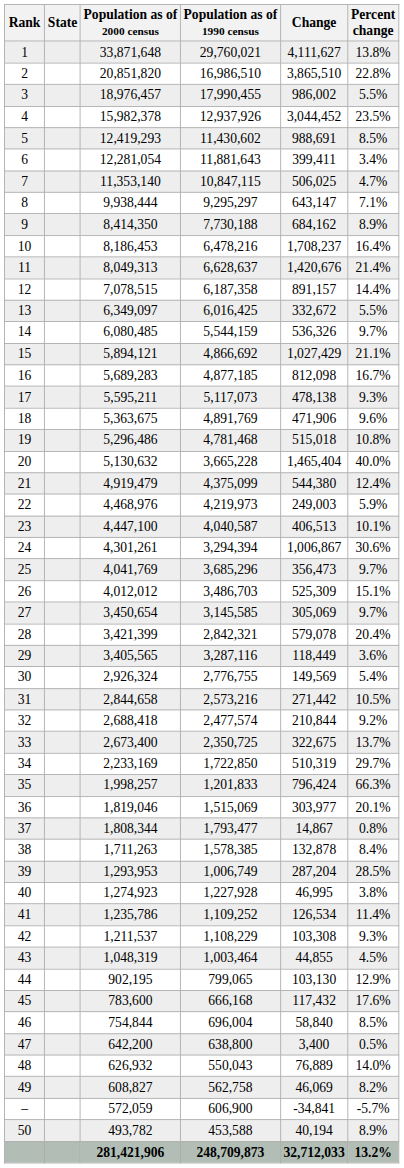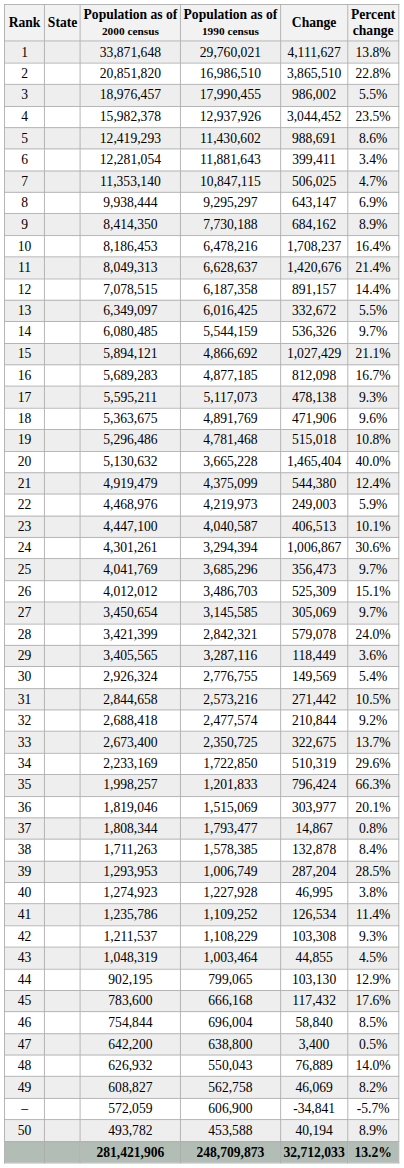 <table class="wikitable sortable" style="text-align: right;">
 <tr>
 <th style="width:40px" style="text-align: center;">Rank</th>
 <th style="text-align: center;">State</th>
 <th style="text-align: center;">Population as of<br><small>2000 census</small></th>
 <th style="text-align: center;">Population as of<br><small>1990 census</small></th>
 <th style="text-align: center;">Change</th>
 <th style="text-align: center;">Percent<br>change</th>
 </tr>
 <tr style="text-align:center; background:#eee;">
 <td>1</td>
 <td align=left><strong></strong></td>
 <td>33,871,648</td>
 <td>29,760,021</td>
 <td> 4,111,627</td>
 <td> 13.8%</td>
 </tr>
 <tr style="text-align:center; background:#fff;">
 <td>2</td>
 <td align=left><strong></strong></td>
 <td>20,851,820</td>
 <td>16,986,510</td>
 <td> 3,865,510</td>
 <td> 22.8%</td>
 </tr>
 <tr style="text-align:center; background:#eee;">
 <td>3</td>
 <td align=left><strong></strong></td>
 <td>18,976,457</td>
 <td>17,990,455</td>
 <td> 986,002</td>
 <td> 5.5%</td>
 </tr>
 <tr style="text-align:center; background:#fff;">
 <td>4</td>
 <td align=left><strong></strong></td>
 <td>15,982,378</td>
 <td>12,937,926</td>
 <td> 3,044,452</td>
 <td> 23.5%</td>
 </tr>
 <tr style="text-align:center; background:#eee;">
 <td>5</td>
 <td align=left><strong></strong></td>
 <td>12,419,293</td>
 <td>11,430,602</td>
 <td> 988,691</td>
-<td> 8.5%</td>
+<td> 8.6%</td>
 </tr>
 <tr style="text-align:center; background:#fff;">
 <td>6</td>
 <td align=left><strong></strong></td>
 <td>12,281,054</td>
 <td>11,881,643</td>
 <td> 399,411</td>
 <td> 3.4%</td>
 </tr>
 <tr style="text-align:center; background:#eee;">
 <td>7</td>
 <td align=left><strong></strong></td>
 <td>11,353,140</td>
 <td>10,847,115</td>
 <td> 506,025</td>
 <td> 4.7%</td>
 </tr>
 <tr style="text-align:center; background:#fff;">
 <td>8</td>
 <td align=left><strong></strong></td>
 <td>9,938,444</td>
 <td>9,295,297</td>
 <td> 643,147</td>
-<td> 7.1%</td>
+<td> 6.9%</td>
 </tr>
 <tr style="text-align:center; background:#eee;">
 <td>9</td>
 <td align=left><strong></strong></td>
 <td>8,414,350</td>
 <td>7,730,188</td>
 <td> 684,162</td>
 <td> 8.9%</td>
 </tr>
 <tr style="text-align:center; background:#fff;">
 <td>10</td>
 <td align=left><strong></strong></td>
 <td>8,186,453</td>
 <td>6,478,216</td>
 <td> 1,708,237</td>
 <td> 16.4%</td>
 </tr>
 <tr style="text-align:center; background:#eee;">
 <td>11</td>
 <td align=left><strong></strong></td>
 <td>8,049,313</td>
 <td>6,628,637</td>
 <td> 1,420,676</td>
 <td> 21.4%</td>
 </tr>
 <tr style="text-align:center; background:#fff;">
 <td>12</td>
 <td align=left><strong></strong></td>
 <td>7,078,515</td>
 <td>6,187,358</td>
 <td> 891,157</td>
 <td> 14.4%</td>
 </tr>
 <tr style="text-align:center; background:#eee;">
 <td>13</td>
 <td align=left><strong></strong></td>
 <td>6,349,097</td>
 <td>6,016,425</td>
 <td> 332,672</td>
 <td> 5.5%</td>
 </tr>
 <tr style="text-align:center; background:#fff;">
 <td>14</td>
 <td align=left><strong></strong></td>
 <td>6,080,485</td>
 <td>5,544,159</td>
 <td> 536,326</td>
 <td> 9.7%</td>
 </tr>
 <tr style="text-align:center; background:#eee;">
 <td>15</td>
 <td align=left><strong></strong></td>
 <td>5,894,121</td>
 <td>4,866,692</td>
 <td> 1,027,429</td>
 <td> 21.1%</td>
 </tr>
 <tr style="text-align:center; background:#fff;">
 <td>16</td>
 <td align=left><strong></strong></td>
 <td>5,689,283</td>
 <td>4,877,185</td>
 <td> 812,098</td>
 <td> 16.7%</td>
 </tr>
 <tr style="text-align:center; background:#eee;">
 <td>17</td>
 <td align=left><strong></strong></td>
 <td>5,595,211</td>
 <td>5,117,073</td>
 <td> 478,138</td>
 <td> 9.3%</td>
 </tr>
 <tr style="text-align:center; background:#fff;">
 <td>18</td>
 <td align=left><strong></strong></td>
 <td>5,363,675</td>
 <td>4,891,769</td>
 <td> 471,906</td>
 <td> 9.6%</td>
 </tr>
 <tr style="text-align:center; background:#eee;">
 <td>19</td>
 <td align=left><strong></strong></td>
 <td>5,296,486</td>
 <td>4,781,468</td>
 <td> 515,018</td>
 <td> 10.8%</td>
 </tr>
 <tr style="text-align:center; background:#fff;">
 <td>20</td>
 <td align=left><strong></strong></td>
 <td>5,130,632</td>
 <td>3,665,228</td>
 <td> 1,465,404</td>
 <td> 40.0%</td>
 </tr>
 <tr style="text-align:center; background:#eee;">
 <td>21</td>
 <td align=left><strong></strong></td>
 <td>4,919,479</td>
 <td>4,375,099</td>
 <td> 544,380</td>
 <td> 12.4%</td>
 </tr>
 <tr style="text-align:center; background:#fff;">
 <td>22</td>
 <td align=left><strong></strong></td>
 <td>4,468,976</td>
 <td>4,219,973</td>
 <td> 249,003</td>
 <td> 5.9%</td>
 </tr>
 <tr style="text-align:center; background:#eee;">
 <td>23</td>
 <td align=left><strong></strong></td>
 <td>4,447,100</td>
 <td>4,040,587</td>
 <td> 406,513</td>
 <td> 10.1%</td>
 </tr>
 <tr style="text-align:center; background:#fff;">
 <td>24</td>
 <td align=left><strong></strong></td>
 <td>4,301,261</td>
 <td>3,294,394</td>
 <td> 1,006,867</td>
 <td> 30.6%</td>
 </tr>
 <tr style="text-align:center; background:#eee;">
 <td>25</td>
 <td align=left><strong></strong></td>
 <td>4,041,769</td>
 <td>3,685,296</td>
 <td> 356,473</td>
 <td> 9.7%</td>
 </tr>
 <tr style="text-align:center; background:#fff;">
 <td>26</td>
 <td align=left><strong></strong></td>
 <td>4,012,012</td>
 <td>3,486,703</td>
 <td> 525,309</td>
 <td> 15.1%</td>
 </tr>
 <tr style="text-align:center; background:#eee;">
 <td>27</td>
 <td align=left><strong></strong></td>
 <td>3,450,654</td>
 <td>3,145,585</td>
 <td> 305,069</td>
 <td> 9.7%</td>
 </tr>
 <tr style="text-align:center; background:#fff;">
 <td>28</td>
 <td align=left><strong></strong></td>
 <td>3,421,399</td>
 <td>2,842,321</td>
 <td> 579,078</td>
-<td> 20.4%</td>
+<td> 24.0%</td>
 </tr>
 <tr style="text-align:center; background:#eee;">
 <td>29</td>
 <td align=left><strong></strong></td>
 <td>3,405,565</td>
 <td>3,287,116</td>
 <td> 118,449</td>
 <td> 3.6%</td>
 </tr>
 <tr style="text-align:center; background:#fff;">
 <td>30</td>
 <td align=left><strong></strong></td>
 <td>2,926,324</td>
 <td>2,776,755</td>
 <td> 149,569</td>
 <td> 5.4%</td>
 </tr>
 <tr style="text-align:center; background:#eee;">
 <td>31</td>
 <td align=left><strong></strong></td>
 <td>2,844,658</td>
 <td>2,573,216</td>
 <td> 271,442</td>
 <td> 10.5%</td>
 </tr>
 <tr style="text-align:center; background:#fff;">
 <td>32</td>
 <td align=left><strong></strong></td>
 <td>2,688,418</td>
 <td>2,477,574</td>
 <td> 210,844</td>
 <td> 9.2%</td>
 </tr>
 <tr style="text-align:center; background:#eee;">
 <td>33</td>
 <td align=left><strong></strong></td>
 <td>2,673,400</td>
 <td>2,350,725</td>
 <td> 322,675</td>
 <td> 13.7%</td>
 </tr>
 <tr style="text-align:center; background:#fff;">
 <td>34</td>
 <td align=left><strong></strong></td>
 <td>2,233,169</td>
 <td>1,722,850</td>
 <td> 510,319</td>
-<td> 29.7%</td>
+<td> 29.6%</td>
 </tr>
 <tr style="text-align:center; background:#eee;">
 <td>35</td>
 <td align=left><strong></strong></td>
 <td>1,998,257</td>
 <td>1,201,833</td>
 <td> 796,424</td>
 <td> 66.3%</td>
 </tr>
 <tr style="text-align:center; background:#fff;">
 <td>36</td>
 <td align=left><strong></strong></td>
 <td>1,819,046</td>
 <td>1,515,069</td>
 <td> 303,977</td>
 <td> 20.1%</td>
 </tr>
 <tr style="text-align:center; background:#eee;">
 <td>37</td>
 <td align=left><strong></strong></td>
 <td>1,808,344</td>
 <td>1,793,477</td>
 <td> 14,867</td>
 <td> 0.8%</td>
 </tr>
 <tr style="text-align:center; background:#fff;">
 <td>38</td>
 <td align=left><strong></strong></td>
 <td>1,711,263</td>
 <td>1,578,385</td>
 <td> 132,878</td>
 <td> 8.4%</td>
 </tr>
 <tr style="text-align:center; background:#eee;">
 <td>39</td>
 <td align=left><strong></strong></td>
 <td>1,293,953</td>
 <td>1,006,749</td>
 <td> 287,204</td>
 <td> 28.5%</td>
 </tr>
 <tr style="text-align:center; background:#fff;">
 <td>40</td>
 <td align=left><strong></strong></td>
 <td>1,274,923</td>
 <td>1,227,928</td>
 <td> 46,995</td>
 <td> 3.8%</td>
 </tr>
 <tr style="text-align:center; background:#eee;">
 <td>41</td>
 <td align=left><strong></strong></td>
 <td>1,235,786</td>
 <td>1,109,252</td>
 <td> 126,534</td>
 <td> 11.4%</td>
 </tr>
 <tr style="text-align:center; background:#fff;">
 <td>42</td>
 <td align=left><strong></strong></td>
 <td>1,211,537</td>
 <td>1,108,229</td>
 <td> 103,308</td>
 <td> 9.3%</td>
 </tr>
 <tr style="text-align:center; background:#eee;">
 <td>43</td>
 <td align=left><strong></strong></td>
 <td>1,048,319</td>
 <td>1,003,464</td>
 <td> 44,855</td>
 <td> 4.5%</td>
 </tr>
 <tr style="text-align:center; background:#fff;">
 <td>44</td>
 <td align=left><strong></strong></td>
 <td>902,195</td>
 <td>799,065</td>
 <td> 103,130</td>
 <td> 12.9%</td>
 </tr>
 <tr style="text-align:center; background:#eee;">
 <td>45</td>
 <td align=left><strong></strong></td>
 <td>783,600</td>
 <td>666,168</td>
 <td> 117,432</td>
 <td> 17.6%</td>
 </tr>
 <tr style="text-align:center; background:#fff;">
 <td>46</td>
 <td align=left><strong></strong></td>
 <td>754,844</td>
 <td>696,004</td>
 <td> 58,840</td>
 <td> 8.5%</td>
 </tr>
 <tr style="text-align:center; background:#eee;">
 <td>47</td>
 <td align=left><strong></strong></td>
 <td>642,200</td>
 <td>638,800</td>
 <td> 3,400</td>
 <td> 0.5%</td>
 </tr>
 <tr style="text-align:center; background:#fff;">
 <td>48</td>
 <td align=left><strong></strong></td>
 <td>626,932</td>
 <td>550,043</td>
 <td> 76,889</td>
 <td> 14.0%</td>
 </tr>
 <tr style="text-align:center; background:#eee;">
 <td>49</td>
 <td align=left><strong></strong></td>
 <td>608,827</td>
 <td>562,758</td>
 <td> 46,069</td>
 <td> 8.2%</td>
 </tr>
 <tr style="text-align:center; background:#fff;">
 <td>–</td>
 <td align=left><strong></strong></td>
 <td>572,059</td>
 <td>606,900</td>
 <td> -34,841</td>
 <td> -5.7%</td>
 </tr>
 <tr style="text-align:center; background:#eee;">
 <td>50</td>
 <td align=left><strong></strong></td>
 <td>493,782</td>
 <td>453,588</td>
 <td> 40,194</td>
 <td> 8.9%</td>
 </tr>
 <tr style="text-align:center; background:#b2beb5;" class="sortbottom">
 <td> </td>
 <td align=left><strong></strong></td>
 <td><strong>281,421,906</strong></td>
 <td><strong>248,709,873</strong></td>
 <td><strong>32,712,033</strong></td>
 <td><strong>13.2%</strong></td>
 </tr>
 </table>
